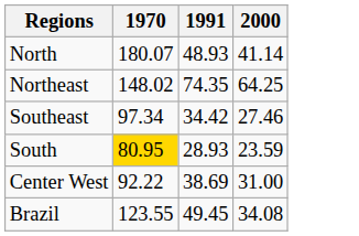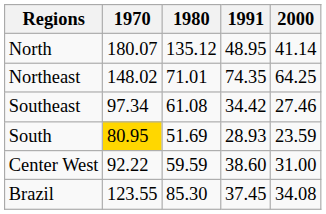 <table class="wikitable">
 <tr>
 <th>Regions</th>
 <th>1970</th>
+<th>1980</th>
 <th>1991</th>
 <th>2000</th>
 </tr>
 <tr>
 <td>North</td>
 <td>180.07</td>
-<td>48.93</td>
+<td>135.12</td>
+<td>48.95</td>
 <td>41.14</td>
 </tr>
 <tr>
 <td>Northeast</td>
 <td>148.02</td>
+<td>71.01</td>
 <td>74.35</td>
 <td>64.25</td>
 </tr>
 <tr>
 <td>Southeast</td>
 <td>97.34</td>
+<td>61.08</td>
 <td>34.42</td>
 <td>27.46</td>
 </tr>
 <tr>
 <td>South</td>
 <td style="background: gold;">80.95</td>
+<td>51.69</td>
 <td>28.93</td>
 <td>23.59</td>
 </tr>
 <tr>
 <td>Center West</td>
 <td>92.22</td>
-<td>38.69</td>
+<td>59.59</td>
+<td>38.60</td>
 <td>31.00</td>
 </tr>
 <tr>
 <td>Brazil</td>
 <td>123.55</td>
-<td>49.45</td>
+<td>85.30</td>
+<td>37.45</td>
 <td>34.08</td>
 </tr>
 </table>
